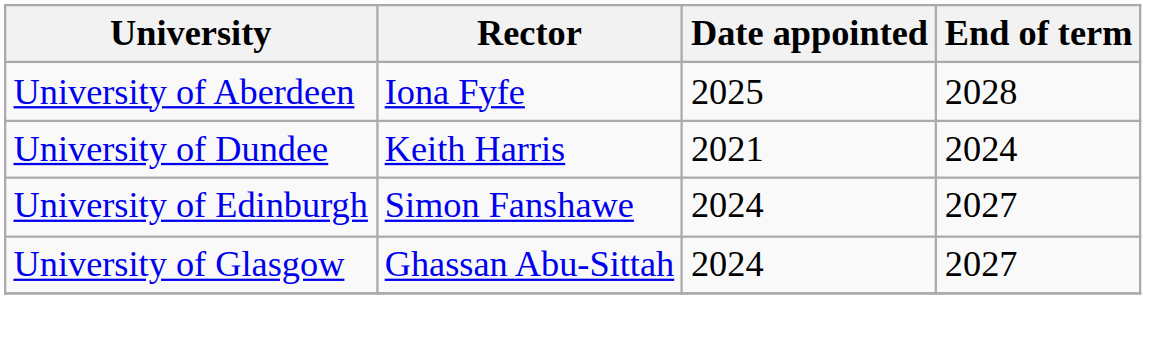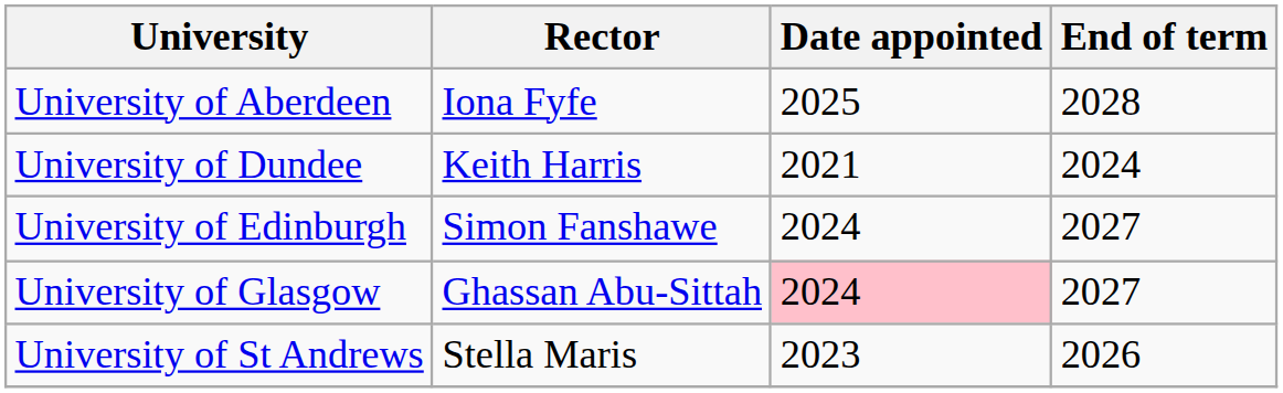 <table class="wikitable sortable">
 <tr>
 <th>University</th>
 <th>Rector</th>
 <th>Date appointed</th>
 <th>End of term</th>
 </tr>
 <tr>
 <td><a href='#'>University of Aberdeen</a></td>
 <td><a href='#'>Iona Fyfe</a></td>
 <td>2025</td>
 <td>2028</td>
 </tr>
 <tr>
 <td><a href='#'>University of Dundee</a></td>
 <td><a href='#'>Keith Harris</a></td>
 <td>2021</td>
 <td>2024</td>
 </tr>
 <tr>
 <td><a href='#'>University of Edinburgh</a></td>
 <td><a href='#'>Simon Fanshawe</a></td>
 <td>2024</td>
 <td>2027</td>
 </tr>
 <tr>
 <td><a href='#'>University of Glasgow</a></td>
 <td><a href='#'>Ghassan Abu-Sittah</a></td>
-<td>2024</td>
+<td style="background: pink;">2024</td>
 <td>2027</td>
+</tr>
+<tr>
+<td><a href='#'>University of St Andrews</a></td>
+<td>Stella Maris</td>
+<td>2023</td>
+<td>2026</td>
 </tr>
 <tr>
 </tr>
 </table>
